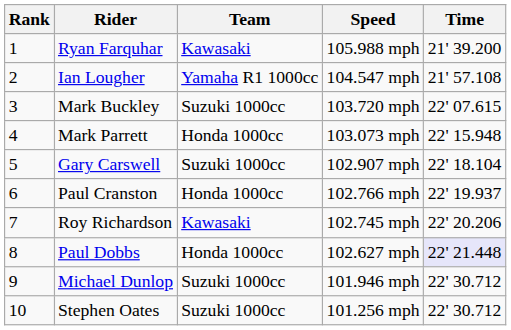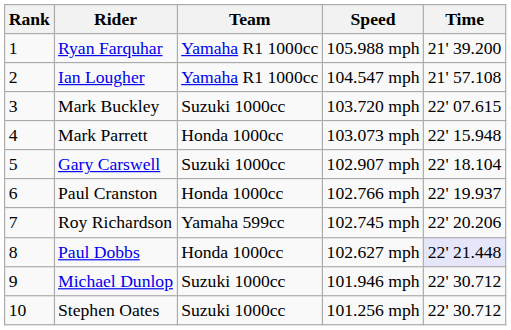 <table class="wikitable" style="font-size: 95%;">
 <tr style="background:#efefef;">
 <th>Rank</th>
 <th>Rider</th>
 <th>Team</th>
 <th>Speed</th>
 <th>Time</th>
 </tr>
 <tr>
 <td>1</td>
 <td> <a href='#'>Ryan Farquhar</a></td>
-<td><a href='#'>Kawasaki</a></td>
+<td><a href='#'>Yamaha</a> R1 1000cc</td>
 <td>105.988 mph</td>
 <td>21' 39.200</td>
 </tr>
 <tr>
 <td>2</td>
 <td> <a href='#'>Ian Lougher</a></td>
 <td><a href='#'>Yamaha</a> R1 1000cc</td>
 <td>104.547 mph</td>
 <td>21' 57.108</td>
 </tr>
 <tr>
 <td>3</td>
 <td> Mark Buckley</td>
 <td>Suzuki 1000cc</td>
 <td>103.720 mph</td>
 <td>22' 07.615</td>
 </tr>
 <tr>
 <td>4</td>
 <td> Mark Parrett</td>
 <td>Honda 1000cc</td>
 <td>103.073 mph</td>
 <td>22' 15.948</td>
 </tr>
 <tr>
 <td>5</td>
 <td> <a href='#'>Gary Carswell</a></td>
 <td>Suzuki 1000cc</td>
 <td>102.907 mph</td>
 <td>22' 18.104</td>
 </tr>
 <tr>
 <td>6</td>
 <td> Paul Cranston</td>
 <td>Honda 1000cc</td>
 <td>102.766 mph</td>
 <td>22' 19.937</td>
 </tr>
 <tr>
 <td>7</td>
 <td> Roy Richardson</td>
-<td><a href='#'>Kawasaki</a></td>
+<td>Yamaha 599cc</td>
 <td>102.745 mph</td>
 <td>22' 20.206</td>
 </tr>
 <tr>
 <td>8</td>
 <td> <a href='#'>Paul Dobbs</a></td>
 <td>Honda 1000cc</td>
 <td>102.627 mph</td>
 <td style="background: lavender;">22' 21.448</td>
 </tr>
 <tr>
 <td>9</td>
 <td> <a href='#'>Michael Dunlop</a></td>
 <td>Suzuki 1000cc</td>
 <td>101.946 mph</td>
 <td>22' 30.712</td>
 </tr>
 <tr>
 <td>10</td>
 <td> Stephen Oates</td>
 <td>Suzuki 1000cc</td>
 <td>101.256 mph</td>
 <td>22' 30.712</td>
 </tr>
 </table>
